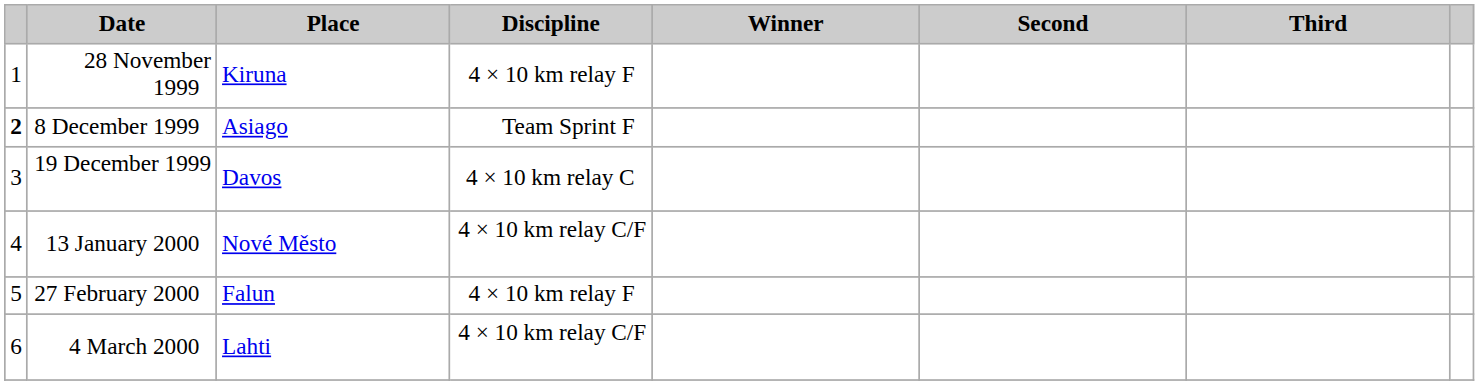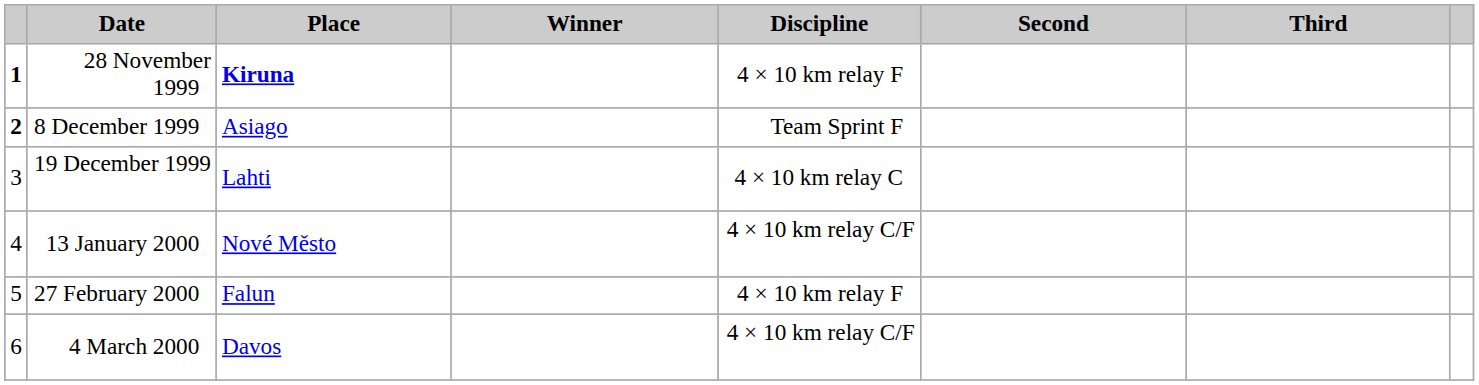 <table class="wikitable plainrowheaders" style="background:#fff; font-size:86%; line-height:16px; border:grey solid 1px; border-collapse:collapse;">
 <tr style="background:#ccc; text-align:center;">
 <th scope="col" style="background:#ccc; width=20 px;"></th>
 <th scope="col" style="background:#ccc; width:120px;">Date</th>
 <th scope="col" style="background:#ccc; width:160px;">Place</th>
+<th scope="col" style="background:#ccc; width:185px;">Winner</th>
 <th scope="col" style="background:#ccc; width:130px;">Discipline</th>
-<th scope="col" style="background:#ccc; width:185px;">Winner</th>
 <th scope="col" style="background:#ccc; width:185px;">Second</th>
 <th scope="col" style="background:#ccc; width:185px;">Third</th>
 <th scope="col" style="background:#ccc; width:10px;"></th>
 </tr>
 <tr>
-<td align=center>1</td>
+<td align=center><strong>1</strong></td>
 <td align=right>28 November 1999  </td>
-<td> <a href='#'>Kiruna</a></td>
+<td><strong> <a href='#'>Kiruna</a></strong></td>
+<td></td>
 <td align=right>4 × 10 km relay F  </td>
-<td></td>
 <td></td>
 <td></td>
 <td></td>
 </tr>
 <tr>
 <td align=center><strong>2</strong></td>
 <td align=right>8 December 1999  </td>
 <td> <a href='#'>Asiago</a></td>
+<td></td>
 <td align=right>Team Sprint F  </td>
-<td></td>
 <td></td>
 <td></td>
 <td></td>
 </tr>
 <tr>
 <td align=center>3</td>
 <td align=right>19 December 1999  </td>
-<td> <a href='#'>Davos</a></td>
+<td> <a href='#'>Lahti</a></td>
+<td></td>
 <td align=right>4 × 10 km relay C  </td>
-<td></td>
 <td></td>
 <td></td>
 <td></td>
 </tr>
 <tr>
 <td align=center>4</td>
 <td align=right>13 January 2000  </td>
 <td> <a href='#'>Nové Město</a></td>
+<td></td>
 <td align=right>4 × 10 km relay C/F  </td>
-<td></td>
 <td></td>
 <td></td>
 <td></td>
 </tr>
 <tr>
 <td align=center>5</td>
 <td align=right>27 February 2000  </td>
 <td> <a href='#'>Falun</a></td>
+<td></td>
 <td align=right>4 × 10 km relay F  </td>
-<td></td>
 <td></td>
 <td></td>
 <td></td>
 </tr>
 <tr>
 <td align=center>6</td>
 <td align=right>4 March 2000  </td>
-<td> <a href='#'>Lahti</a></td>
+<td> <a href='#'>Davos</a></td>
+<td></td>
 <td align=right>4 × 10 km relay C/F  </td>
-<td></td>
 <td></td>
 <td></td>
 <td></td>
 </tr>
 </table>
